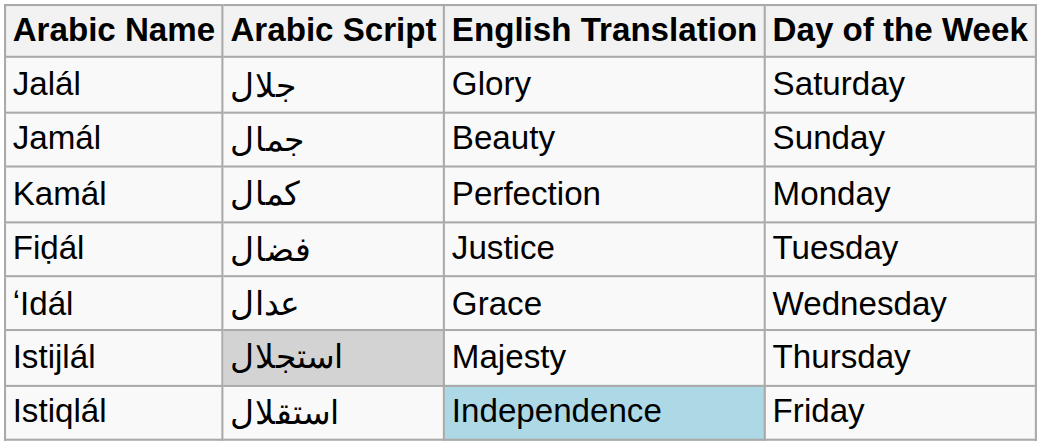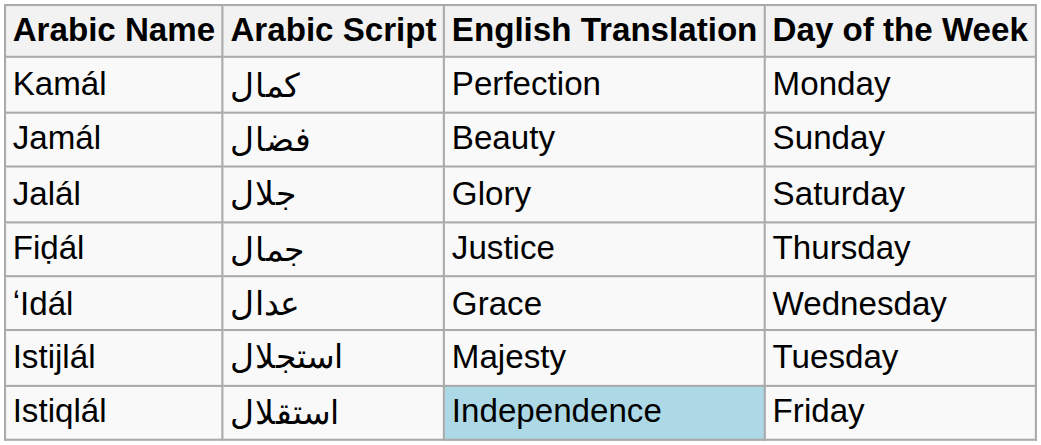 <table class="wikitable">
 <tr style="background:#EFEFEF;">
 <th>Arabic Name</th>
 <th>Arabic Script</th>
 <th>English Translation</th>
 <th>Day of the Week</th>
 </tr>
 <tr>
+<td>Kamál</td>
+<td>كمال</td>
+<td>Perfection</td>
+<td>Monday</td>
+</tr>
+<tr>
+<td>Jamál</td>
+<td>فضال</td>
+<td>Beauty</td>
+<td>Sunday</td>
+</tr>
+<tr>
 <td>Jalál</td>
 <td>جلال</td>
 <td>Glory</td>
 <td>Saturday</td>
 </tr>
 <tr>
-<td>Jamál</td>
+<td>Fiḍál</td>
 <td>جمال</td>
-<td>Beauty</td>
-<td>Sunday</td>
-</tr>
-<tr>
-<td>Kamál</td>
-<td>كمال</td>
-<td>Perfection</td>
-<td>Monday</td>
-</tr>
-<tr>
-<td>Fiḍál</td>
-<td>فضال</td>
 <td>Justice</td>
-<td>Tuesday</td>
+<td>Thursday</td>
 </tr>
 <tr>
 <td>ʻIdál</td>
 <td>عدال</td>
 <td>Grace</td>
 <td>Wednesday</td>
 </tr>
 <tr>
 <td>Istijlál</td>
-<td style="background: lightgrey;">استجلال</td>
+<td>استجلال</td>
 <td>Majesty</td>
-<td>Thursday</td>
+<td>Tuesday</td>
 </tr>
 <tr>
 <td>Istiqlál</td>
 <td>استقلال</td>
 <td style="background: lightblue;">Independence</td>
 <td>Friday</td>
 </tr>
 </table>
